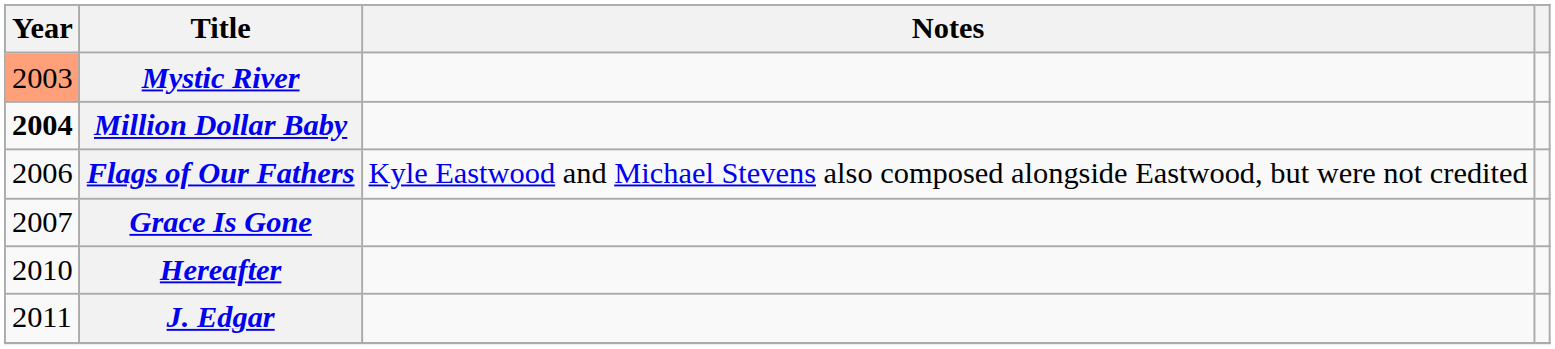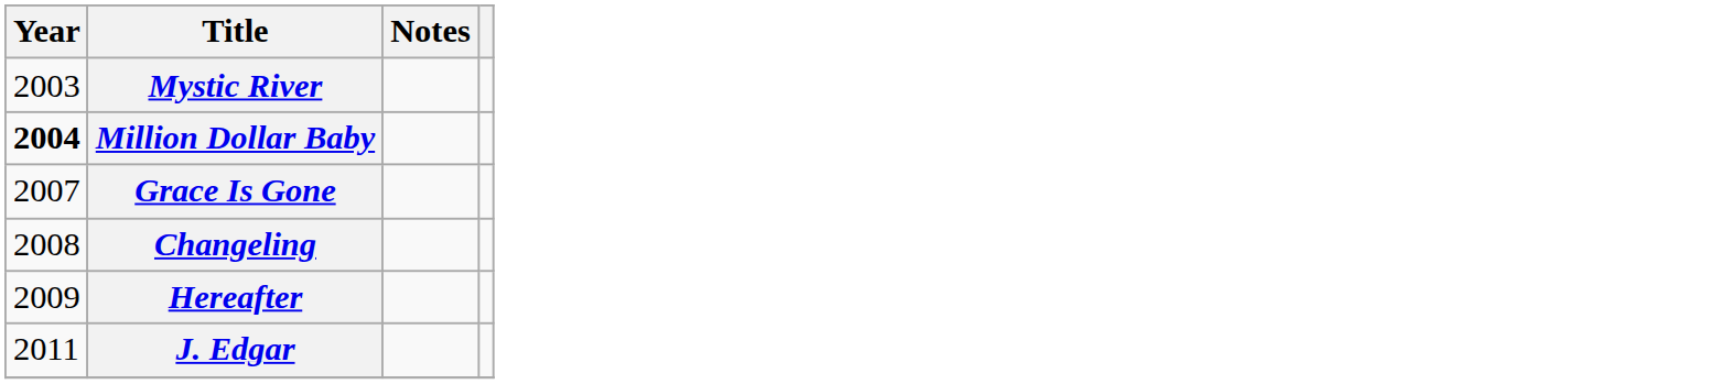 <table class="wikitable plainrowheaders">
 <tr>
 <th scope="col">Year</th>
 <th scope="col">Title</th>
 <th scope="col">Notes</th>
 <th scope="col"></th>
 </tr>
 <tr>
-<td style="background: lightsalmon;">2003</td>
+<td>2003</td>
 <th scope=row><em><a href='#'>Mystic River</a></em></th>
 <td></td>
 <td style="text-align:center;"></td>
 </tr>
 <tr>
 <td><strong>2004</strong></td>
 <th scope=row><em><a href='#'>Million Dollar Baby</a></em></th>
 <td></td>
 <td style="text-align:center;"></td>
 </tr>
 <tr>
-<td>2006</td>
-<th scope=row><em><a href='#'>Flags of Our Fathers</a></em></th>
-<td><a href='#'>Kyle Eastwood</a> and <a href='#'>Michael Stevens</a> also composed alongside Eastwood, but were not credited</td>
-<td style="text-align:center;"></td>
-</tr>
-<tr>
 <td>2007</td>
 <th scope=row><em><a href='#'>Grace Is Gone</a></em></th>
 <td></td>
 <td style="text-align:center;"></td>
 </tr>
 <tr>
-<td>2010</td>
+<td>2008</td>
+<th scope=row><em><a href='#'>Changeling</a></em></th>
+<td></td>
+<td style="text-align:center;"></td>
+</tr>
+<tr>
+<td>2009</td>
 <th scope=row><em><a href='#'>Hereafter</a></em></th>
 <td></td>
 <td style="text-align:center;"></td>
 </tr>
 <tr>
 <td>2011</td>
 <th scope=row><em><a href='#'>J. Edgar</a></em></th>
 <td></td>
 <td style="text-align:center;"></td>
 </tr>
 <tr>
 </tr>
 </table>
